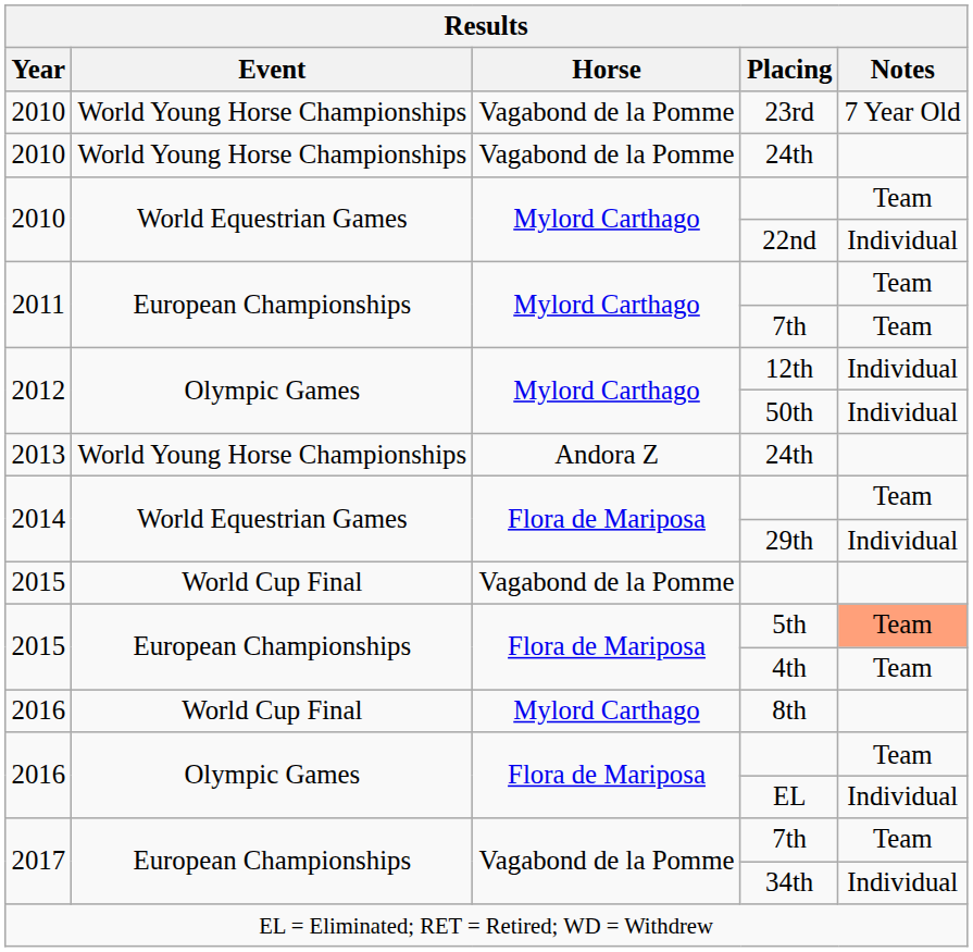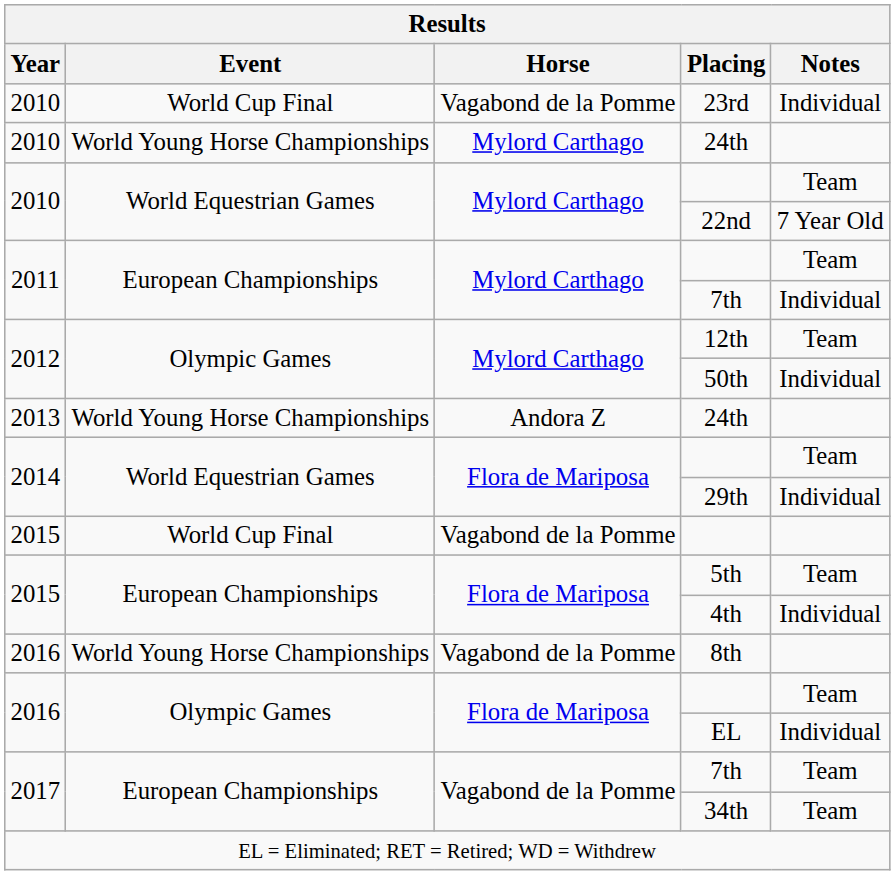 <table class="wikitable" style="text-align:center">
 <tr>
 <th colspan="11" align="center"><strong>Results</strong></th>
 </tr>
 <tr>
 <th>Year</th>
 <th>Event</th>
 <th>Horse</th>
 <th>Placing</th>
 <th>Notes</th>
 </tr>
 <tr>
 <td>2010</td>
-<td>World Young Horse Championships</td>
+<td>World Cup Final</td>
 <td>Vagabond de la Pomme</td>
 <td>23rd</td>
-<td>7 Year Old</td>
+<td>Individual</td>
 </tr>
 <tr>
 <td>2010</td>
 <td>World Young Horse Championships</td>
-<td>Vagabond de la Pomme</td>
+<td><a href='#'>Mylord Carthago</a></td>
 <td>24th</td>
 <td></td>
 </tr>
 <tr>
 <td rowspan="2">2010</td>
 <td rowspan="2">World Equestrian Games</td>
 <td rowspan="2"><a href='#'>Mylord Carthago</a></td>
 <td></td>
 <td>Team</td>
 </tr>
 <tr>
 <td>22nd</td>
-<td>Individual</td>
+<td>7 Year Old</td>
 </tr>
 <tr>
 <td rowspan="2">2011</td>
 <td rowspan="2">European Championships</td>
 <td rowspan="2"><a href='#'>Mylord Carthago</a></td>
 <td></td>
 <td>Team</td>
 </tr>
 <tr>
 <td>7th</td>
-<td>Team</td>
+<td>Individual</td>
 </tr>
 <tr>
 <td rowspan="2">2012</td>
 <td rowspan="2">Olympic Games</td>
 <td rowspan="2"><a href='#'>Mylord Carthago</a></td>
 <td>12th</td>
-<td>Individual</td>
+<td>Team</td>
 </tr>
 <tr>
 <td>50th</td>
 <td>Individual</td>
 </tr>
 <tr>
 <td>2013</td>
 <td>World Young Horse Championships</td>
 <td>Andora Z</td>
 <td>24th</td>
 <td></td>
 </tr>
 <tr>
 <td rowspan="2">2014</td>
 <td rowspan="2">World Equestrian Games</td>
 <td rowspan="2"><a href='#'>Flora de Mariposa</a></td>
 <td></td>
 <td>Team</td>
 </tr>
 <tr>
 <td>29th</td>
 <td>Individual</td>
 </tr>
 <tr>
 <td>2015</td>
 <td>World Cup Final</td>
 <td>Vagabond de la Pomme</td>
 <td></td>
 <td></td>
 </tr>
 <tr>
 <td rowspan="2">2015</td>
 <td rowspan="2">European Championships</td>
 <td rowspan="2"><a href='#'>Flora de Mariposa</a></td>
 <td>5th</td>
-<td style="background: lightsalmon;">Team</td>
+<td>Team</td>
 </tr>
 <tr>
 <td>4th</td>
-<td>Team</td>
+<td>Individual</td>
 </tr>
 <tr>
 <td>2016</td>
-<td>World Cup Final</td>
-<td><a href='#'>Mylord Carthago</a></td>
+<td>World Young Horse Championships</td>
+<td>Vagabond de la Pomme</td>
 <td>8th</td>
 <td></td>
 </tr>
 <tr>
 <td rowspan="2">2016</td>
 <td rowspan="2">Olympic Games</td>
 <td rowspan="2"><a href='#'>Flora de Mariposa</a></td>
 <td></td>
 <td>Team</td>
 </tr>
 <tr>
 <td>EL</td>
 <td>Individual</td>
 </tr>
 <tr>
 <td rowspan="2">2017</td>
 <td rowspan="2">European Championships</td>
 <td rowspan="2">Vagabond de la Pomme</td>
 <td>7th</td>
 <td>Team</td>
 </tr>
 <tr>
 <td>34th</td>
-<td>Individual</td>
+<td>Team</td>
 </tr>
 <tr>
 <td colspan="11" align="center"><small> EL = Eliminated; RET = Retired; WD = Withdrew </small></td>
 </tr>
 </table>
